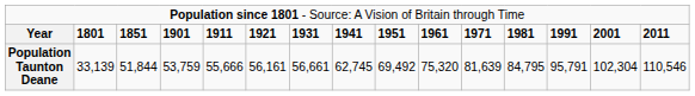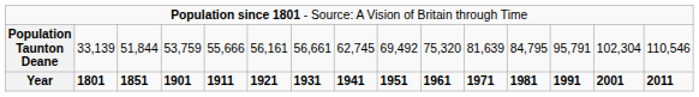 <table class="wikitable" style="clear:both;">
 <tr>
 <td colspan="15" style="text-align:center;"><strong>Population since 1801</strong> - Source: A Vision of Britain through Time</td>
+</tr>
+<tr>
+<th>Population Taunton Deane</th>
+<td>33,139</td>
+<td>51,844</td>
+<td>53,759</td>
+<td>55,666</td>
+<td>56,161</td>
+<td>56,661</td>
+<td>62,745</td>
+<td>69,492</td>
+<td>75,320</td>
+<td>81,639</td>
+<td>84,795</td>
+<td>95,791</td>
+<td>102,304</td>
+<td>110,546</td>
 </tr>
 <tr>
 <th>Year</th>
 <td><strong>1801</strong></td>
 <td><strong>1851</strong></td>
 <td><strong>1901</strong></td>
 <td><strong>1911</strong></td>
 <td><strong>1921</strong></td>
 <td><strong>1931</strong></td>
 <td><strong>1941</strong></td>
 <td><strong>1951</strong></td>
 <td><strong>1961</strong></td>
 <td><strong>1971</strong></td>
 <td><strong>1981</strong></td>
 <td><strong>1991</strong></td>
 <td><strong>2001</strong></td>
 <td><strong>2011</strong></td>
 </tr>
-<tr>
-<th>Population Taunton Deane</th>
-<td>33,139</td>
-<td>51,844</td>
-<td>53,759</td>
-<td>55,666</td>
-<td>56,161</td>
-<td>56,661</td>
-<td>62,745</td>
-<td>69,492</td>
-<td>75,320</td>
-<td>81,639</td>
-<td>84,795</td>
-<td>95,791</td>
-<td>102,304</td>
-<td>110,546</td>
-</tr>
 </table>
